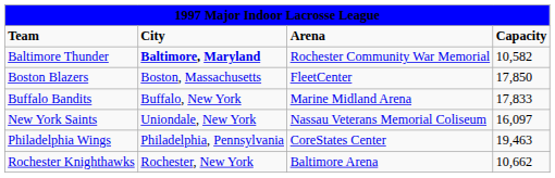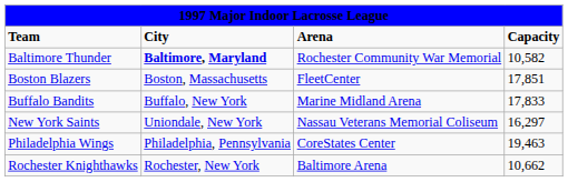 <table class="wikitable" style="width:auto">
 <tr>
 <td bgcolor="#0000FF" align="center" colspan="6"><strong><span>1997 Major Indoor Lacrosse League</span></strong></td>
 </tr>
 <tr>
 <td><strong>Team</strong></td>
 <td><strong>City</strong></td>
 <td><strong>Arena</strong></td>
 <td><strong>Capacity</strong></td>
 </tr>
 <tr>
 <td><a href='#'>Baltimore Thunder</a></td>
 <td><strong><a href='#'>Baltimore</a>, <a href='#'>Maryland</a></strong></td>
 <td><a href='#'>Rochester Community War Memorial</a></td>
 <td>10,582</td>
 </tr>
 <tr>
 <td><a href='#'>Boston Blazers</a></td>
 <td><a href='#'>Boston</a>, <a href='#'>Massachusetts</a></td>
 <td><a href='#'>FleetCenter</a></td>
-<td>17,850</td>
+<td>17,851</td>
 </tr>
 <tr>
 <td><a href='#'>Buffalo Bandits</a></td>
 <td><a href='#'>Buffalo</a>, <a href='#'>New York</a></td>
 <td><a href='#'>Marine Midland Arena</a></td>
 <td>17,833</td>
 </tr>
 <tr>
 <td><a href='#'>New York Saints</a></td>
 <td><a href='#'>Uniondale</a>, <a href='#'>New York</a></td>
 <td><a href='#'>Nassau Veterans Memorial Coliseum</a></td>
-<td>16,097</td>
+<td>16,297</td>
 </tr>
 <tr>
 <td><a href='#'>Philadelphia Wings</a></td>
 <td><a href='#'>Philadelphia</a>, <a href='#'>Pennsylvania</a></td>
 <td><a href='#'>CoreStates Center</a></td>
 <td>19,463</td>
 </tr>
 <tr>
 <td><a href='#'>Rochester Knighthawks</a></td>
 <td><a href='#'>Rochester</a>, <a href='#'>New York</a></td>
 <td><a href='#'>Baltimore Arena</a></td>
 <td>10,662</td>
 </tr>
 </table>
